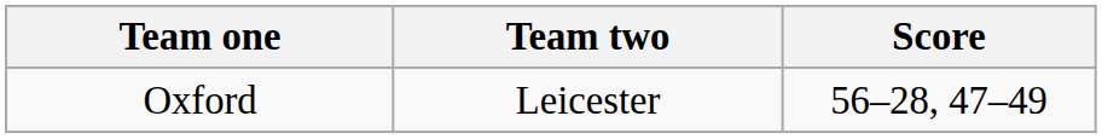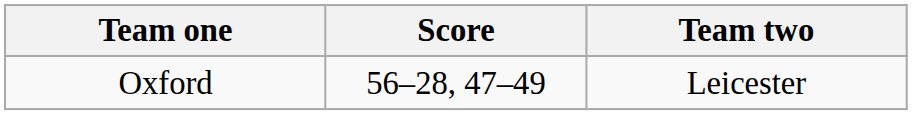 <table class="wikitable" style="text-align: center">
 <tr>
 <th width=150>Team one</th>
+<th width=120>Score</th>
 <th width=150>Team two</th>
-<th width=120>Score</th>
 </tr>
 <tr>
 <td>Oxford</td>
+<td>56–28, 47–49</td>
 <td>Leicester</td>
-<td>56–28, 47–49</td>
 </tr>
 </table>
